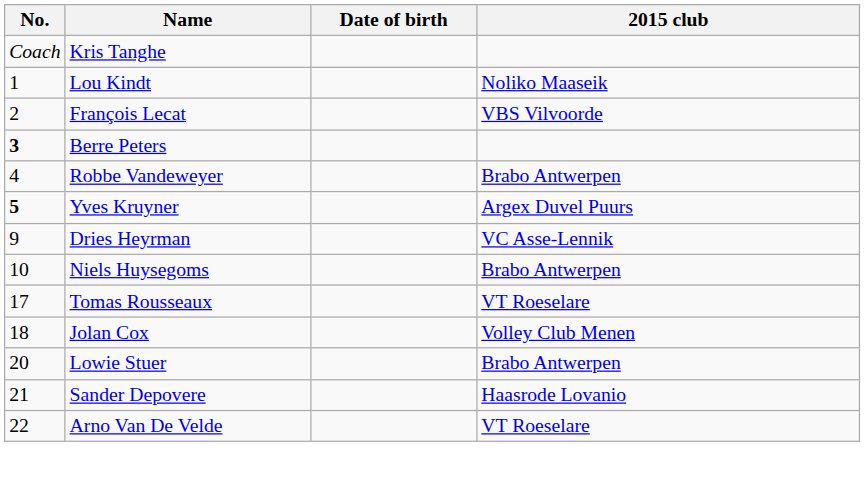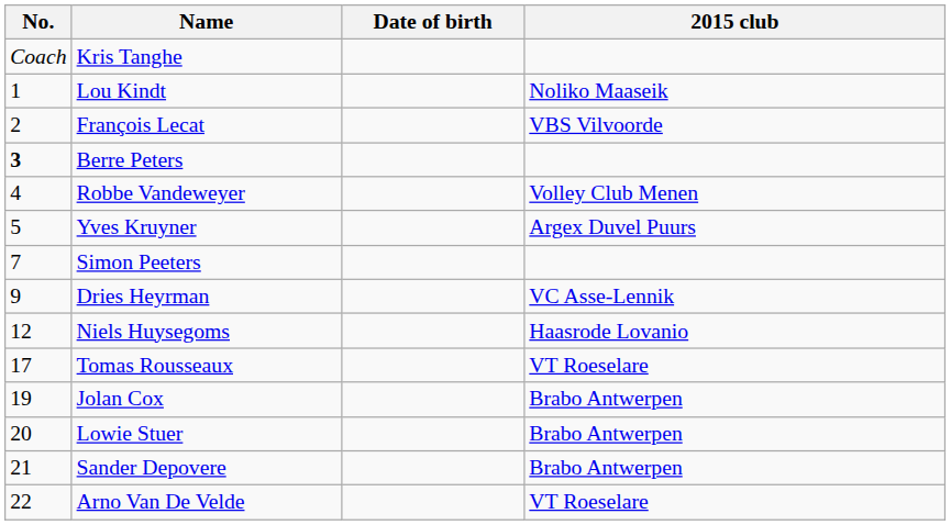 <table class=wikitable sortable style=font-size:100%; text-align:center;>
 <tr>
 <th>No.</th>
 <th style=width:12em>Name</th>
 <th style=width:8em>Date of birth</th>
 <th style=width:19em>2015 club</th>
 </tr>
 <tr>
 <td><em>Coach</em></td>
 <td><a href='#'>Kris Tanghe</a></td>
 <td></td>
 <td></td>
 </tr>
 <tr>
 <td>1</td>
 <td><a href='#'>Lou Kindt</a></td>
 <td></td>
 <td> <a href='#'>Noliko Maaseik</a></td>
 </tr>
 <tr>
 <td>2</td>
 <td><a href='#'>François Lecat</a></td>
 <td></td>
 <td> <a href='#'>VBS Vilvoorde</a></td>
 </tr>
 <tr>
 <td><strong>3</strong></td>
 <td><a href='#'>Berre Peters</a></td>
 <td></td>
 <td></td>
 </tr>
 <tr>
 <td>4</td>
 <td><a href='#'>Robbe Vandeweyer</a></td>
 <td></td>
-<td> <a href='#'>Brabo Antwerpen</a></td>
+<td> <a href='#'>Volley Club Menen</a></td>
 </tr>
 <tr>
-<td><strong>5</strong></td>
+<td>5</td>
 <td><a href='#'>Yves Kruyner</a></td>
 <td></td>
 <td> <a href='#'>Argex Duvel Puurs</a></td>
+</tr>
+<tr>
+<td>7</td>
+<td><a href='#'>Simon Peeters</a></td>
+<td></td>
+<td></td>
 </tr>
 <tr>
 <td>9</td>
 <td><a href='#'>Dries Heyrman</a></td>
 <td></td>
 <td> <a href='#'>VC Asse-Lennik</a></td>
 </tr>
 <tr>
-<td>10</td>
+<td>12</td>
 <td><a href='#'>Niels Huysegoms</a></td>
 <td></td>
-<td> <a href='#'>Brabo Antwerpen</a></td>
+<td> <a href='#'>Haasrode Lovanio</a></td>
 </tr>
 <tr>
 <td>17</td>
 <td><a href='#'>Tomas Rousseaux</a></td>
 <td></td>
 <td> <a href='#'>VT Roeselare</a></td>
 </tr>
 <tr>
-<td>18</td>
+<td>19</td>
 <td><a href='#'>Jolan Cox</a></td>
 <td></td>
-<td> <a href='#'>Volley Club Menen</a></td>
+<td> <a href='#'>Brabo Antwerpen</a></td>
 </tr>
 <tr>
 <td>20</td>
 <td><a href='#'>Lowie Stuer</a></td>
 <td></td>
 <td> <a href='#'>Brabo Antwerpen</a></td>
 </tr>
 <tr>
 <td>21</td>
 <td><a href='#'>Sander Depovere</a></td>
 <td></td>
-<td> <a href='#'>Haasrode Lovanio</a></td>
+<td> <a href='#'>Brabo Antwerpen</a></td>
 </tr>
 <tr>
 <td>22</td>
 <td><a href='#'>Arno Van De Velde</a></td>
 <td></td>
 <td> <a href='#'>VT Roeselare</a></td>
 </tr>
 </table>
